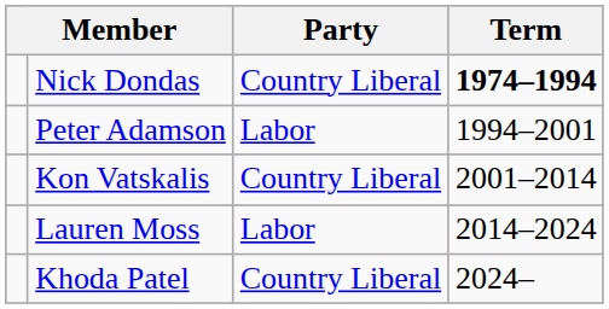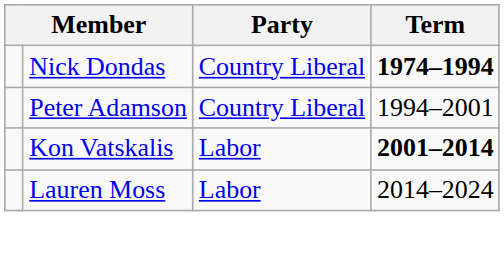 <table class="wikitable">
 <tr>
 <th colspan="2">Member</th>
 <th>Party</th>
 <th>Term</th>
 </tr>
 <tr>
 <td> </td>
 <td><a href='#'>Nick Dondas</a></td>
 <td><a href='#'>Country Liberal</a></td>
 <td><strong>1974–1994</strong></td>
 </tr>
 <tr>
 <td> </td>
 <td><a href='#'>Peter Adamson</a></td>
-<td><a href='#'>Labor</a></td>
+<td><a href='#'>Country Liberal</a></td>
 <td>1994–2001</td>
 </tr>
 <tr>
 <td> </td>
 <td><a href='#'>Kon Vatskalis</a></td>
-<td><a href='#'>Country Liberal</a></td>
-<td>2001–2014</td>
+<td><a href='#'>Labor</a></td>
+<td><strong>2001–2014</strong></td>
 </tr>
 <tr>
 <td> </td>
 <td><a href='#'>Lauren Moss</a></td>
 <td><a href='#'>Labor</a></td>
 <td>2014–2024</td>
 </tr>
-<tr>
-<td> </td>
-<td><a href='#'>Khoda Patel</a></td>
-<td><a href='#'>Country Liberal</a></td>
-<td>2024–</td>
-</tr>
 </table>
